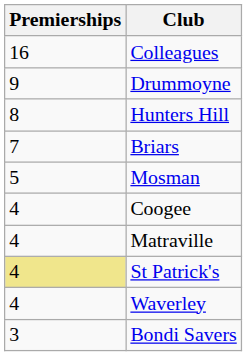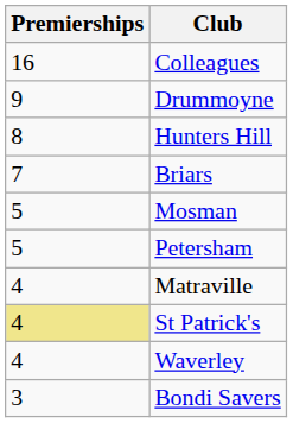 <table class="wikitable">
 <tr>
 <th>Premierships</th>
 <th>Club</th>
 </tr>
 <tr>
 <td>16</td>
 <td><a href='#'>Colleagues</a></td>
 </tr>
 <tr>
 <td>9</td>
 <td><a href='#'>Drummoyne</a></td>
 </tr>
 <tr>
 <td>8</td>
 <td><a href='#'>Hunters Hill</a></td>
 </tr>
 <tr>
 <td>7</td>
 <td><a href='#'>Briars</a></td>
 </tr>
 <tr>
 <td>5</td>
 <td><a href='#'>Mosman</a></td>
 </tr>
 <tr>
-<td>4</td>
-<td>Coogee</td>
+<td>5</td>
+<td><a href='#'>Petersham</a></td>
 </tr>
 <tr>
 <td>4</td>
 <td>Matraville</td>
 </tr>
 <tr>
 <td style="background: khaki;">4</td>
 <td><a href='#'>St Patrick's</a></td>
 </tr>
 <tr>
 <td>4</td>
 <td><a href='#'>Waverley</a></td>
 </tr>
 <tr>
 <td>3</td>
 <td><a href='#'>Bondi Savers</a></td>
 </tr>
 </table>
